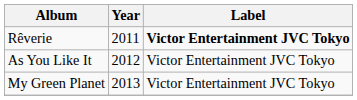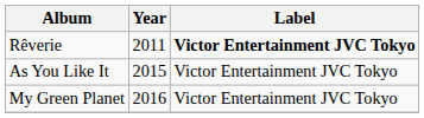 <table class="wikitable sortable">
 <tr>
 <th>Album</th>
 <th>Year</th>
 <th>Label</th>
 </tr>
 <tr>
 <td>Rêverie</td>
 <td>2011</td>
 <td><strong>Victor Entertainment JVC Tokyo</strong></td>
 </tr>
 <tr>
 <td>As You Like It</td>
-<td>2012</td>
+<td>2015</td>
 <td>Victor Entertainment JVC Tokyo</td>
 </tr>
 <tr>
 <td>My Green Planet</td>
-<td>2013</td>
+<td>2016</td>
 <td>Victor Entertainment JVC Tokyo</td>
 </tr>
 <tr>
 </tr>
 </table>
